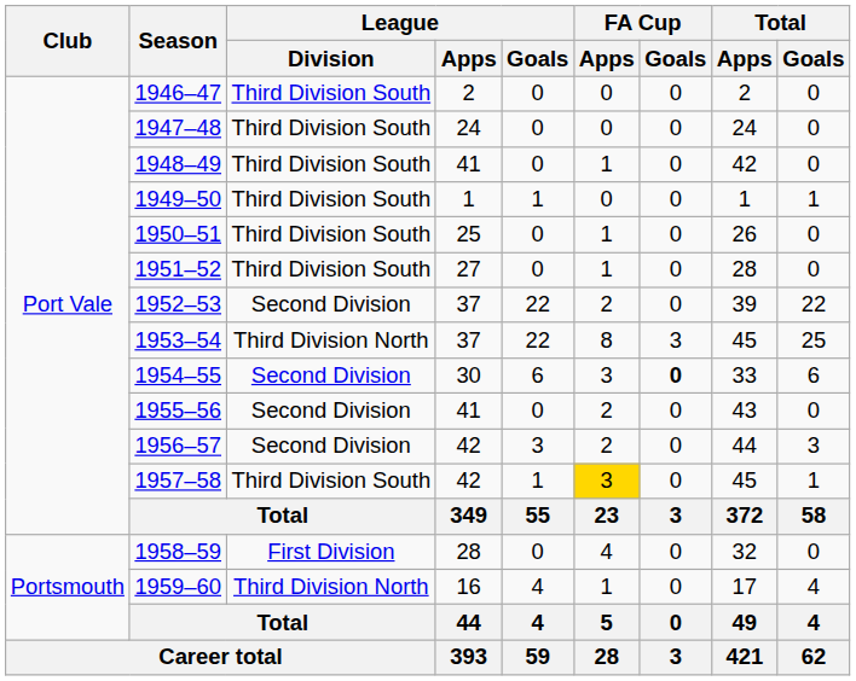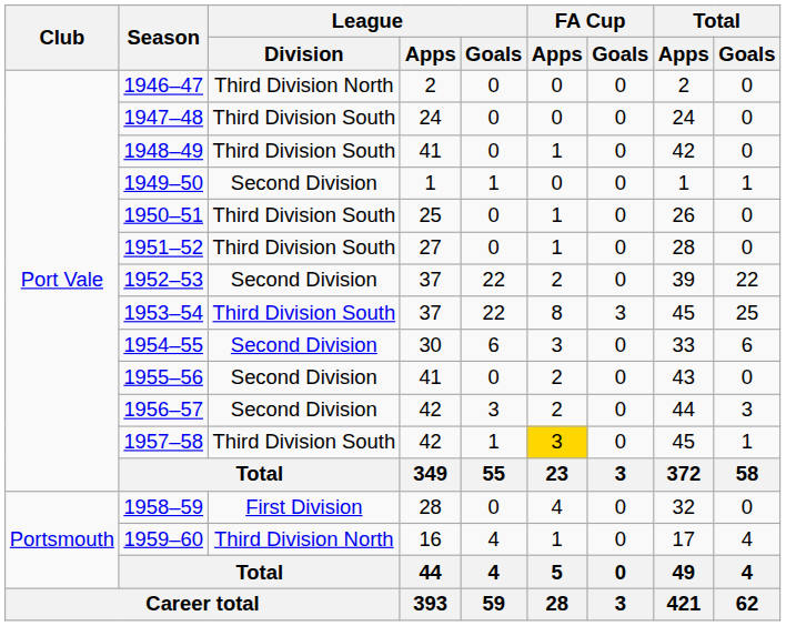 <table class="wikitable" style="text-align:center">
 <tr>
 <th rowspan="2">Club</th>
 <th rowspan="2">Season</th>
 <th colspan="3">League</th>
 <th colspan="2">FA Cup</th>
 <th colspan="2">Total</th>
 </tr>
 <tr>
 <th>Division</th>
 <th>Apps</th>
 <th>Goals</th>
 <th>Apps</th>
 <th>Goals</th>
 <th>Apps</th>
 <th>Goals</th>
 </tr>
 <tr>
 <td rowspan="13"><a href='#'>Port Vale</a></td>
 <td><a href='#'>1946–47</a></td>
-<td><a href='#'>Third Division South</a></td>
+<td>Third Division North</td>
 <td>2</td>
 <td>0</td>
 <td>0</td>
 <td>0</td>
 <td>2</td>
 <td>0</td>
 </tr>
 <tr>
 <td><a href='#'>1947–48</a></td>
 <td>Third Division South</td>
 <td>24</td>
 <td>0</td>
 <td>0</td>
 <td>0</td>
 <td>24</td>
 <td>0</td>
 </tr>
 <tr>
 <td><a href='#'>1948–49</a></td>
 <td>Third Division South</td>
 <td>41</td>
 <td>0</td>
 <td>1</td>
 <td>0</td>
 <td>42</td>
 <td>0</td>
 </tr>
 <tr>
 <td><a href='#'>1949–50</a></td>
-<td>Third Division South</td>
+<td>Second Division</td>
 <td>1</td>
 <td>1</td>
 <td>0</td>
 <td>0</td>
 <td>1</td>
 <td>1</td>
 </tr>
 <tr>
 <td><a href='#'>1950–51</a></td>
 <td>Third Division South</td>
 <td>25</td>
 <td>0</td>
 <td>1</td>
 <td>0</td>
 <td>26</td>
 <td>0</td>
 </tr>
 <tr>
 <td><a href='#'>1951–52</a></td>
 <td>Third Division South</td>
 <td>27</td>
 <td>0</td>
 <td>1</td>
 <td>0</td>
 <td>28</td>
 <td>0</td>
 </tr>
 <tr>
 <td><a href='#'>1952–53</a></td>
 <td>Second Division</td>
 <td>37</td>
 <td>22</td>
 <td>2</td>
 <td>0</td>
 <td>39</td>
 <td>22</td>
 </tr>
 <tr>
 <td><a href='#'>1953–54</a></td>
-<td>Third Division North</td>
+<td><a href='#'>Third Division South</a></td>
 <td>37</td>
 <td>22</td>
 <td>8</td>
 <td>3</td>
 <td>45</td>
 <td>25</td>
 </tr>
 <tr>
 <td><a href='#'>1954–55</a></td>
 <td><a href='#'>Second Division</a></td>
 <td>30</td>
 <td>6</td>
 <td>3</td>
-<td><strong>0</strong></td>
+<td>0</td>
 <td>33</td>
 <td>6</td>
 </tr>
 <tr>
 <td><a href='#'>1955–56</a></td>
 <td>Second Division</td>
 <td>41</td>
 <td>0</td>
 <td>2</td>
 <td>0</td>
 <td>43</td>
 <td>0</td>
 </tr>
 <tr>
 <td><a href='#'>1956–57</a></td>
 <td>Second Division</td>
 <td>42</td>
 <td>3</td>
 <td>2</td>
 <td>0</td>
 <td>44</td>
 <td>3</td>
 </tr>
 <tr>
 <td><a href='#'>1957–58</a></td>
 <td>Third Division South</td>
 <td>42</td>
 <td>1</td>
 <td style="background: gold;">3</td>
 <td>0</td>
 <td>45</td>
 <td>1</td>
 </tr>
 <tr>
 <th colspan="2">Total</th>
 <th>349</th>
 <th>55</th>
 <th>23</th>
 <th>3</th>
 <th>372</th>
 <th>58</th>
 </tr>
 <tr>
 <td rowspan="3"><a href='#'>Portsmouth</a></td>
 <td><a href='#'>1958–59</a></td>
 <td><a href='#'>First Division</a></td>
 <td>28</td>
 <td>0</td>
 <td>4</td>
 <td>0</td>
 <td>32</td>
 <td>0</td>
 </tr>
 <tr>
 <td><a href='#'>1959–60</a></td>
 <td><a href='#'>Third Division North</a></td>
 <td>16</td>
 <td>4</td>
 <td>1</td>
 <td>0</td>
 <td>17</td>
 <td>4</td>
 </tr>
 <tr>
 <th colspan="2">Total</th>
 <th>44</th>
 <th>4</th>
 <th>5</th>
 <th>0</th>
 <th>49</th>
 <th>4</th>
 </tr>
 <tr>
 <th colspan="3">Career total</th>
 <th>393</th>
 <th>59</th>
 <th>28</th>
 <th>3</th>
 <th>421</th>
 <th>62</th>
 </tr>
 </table>
